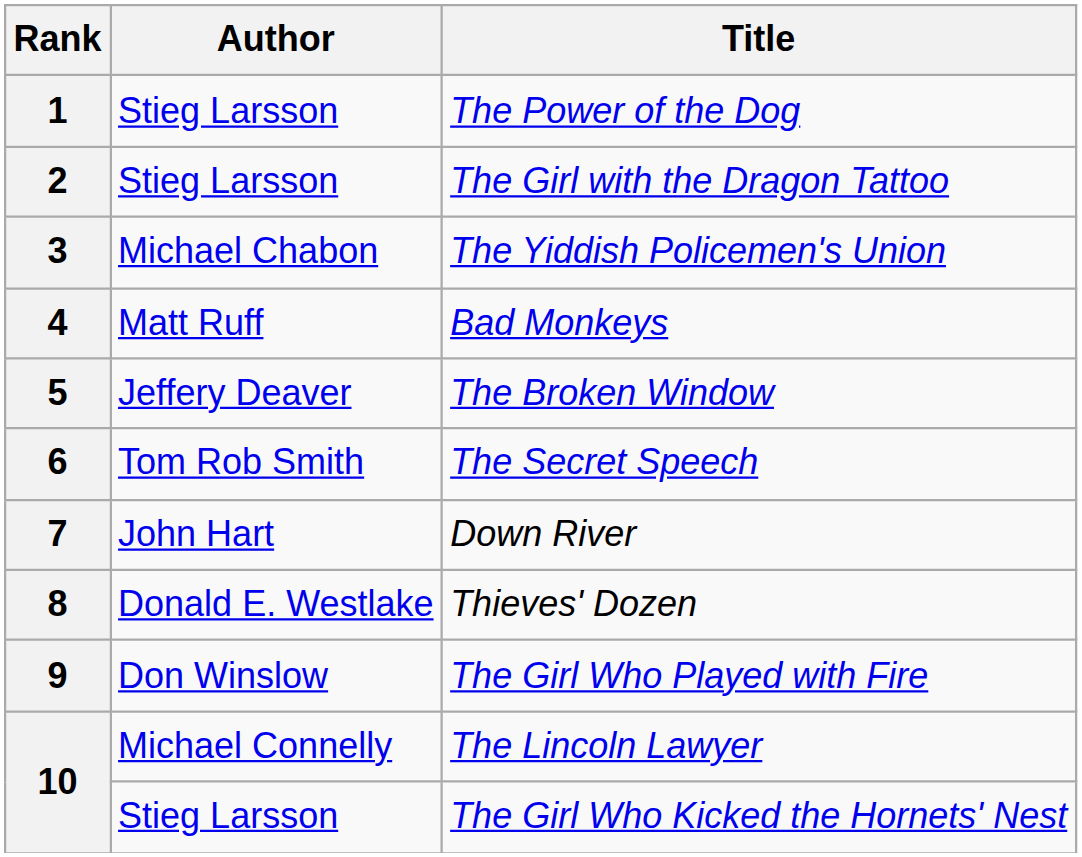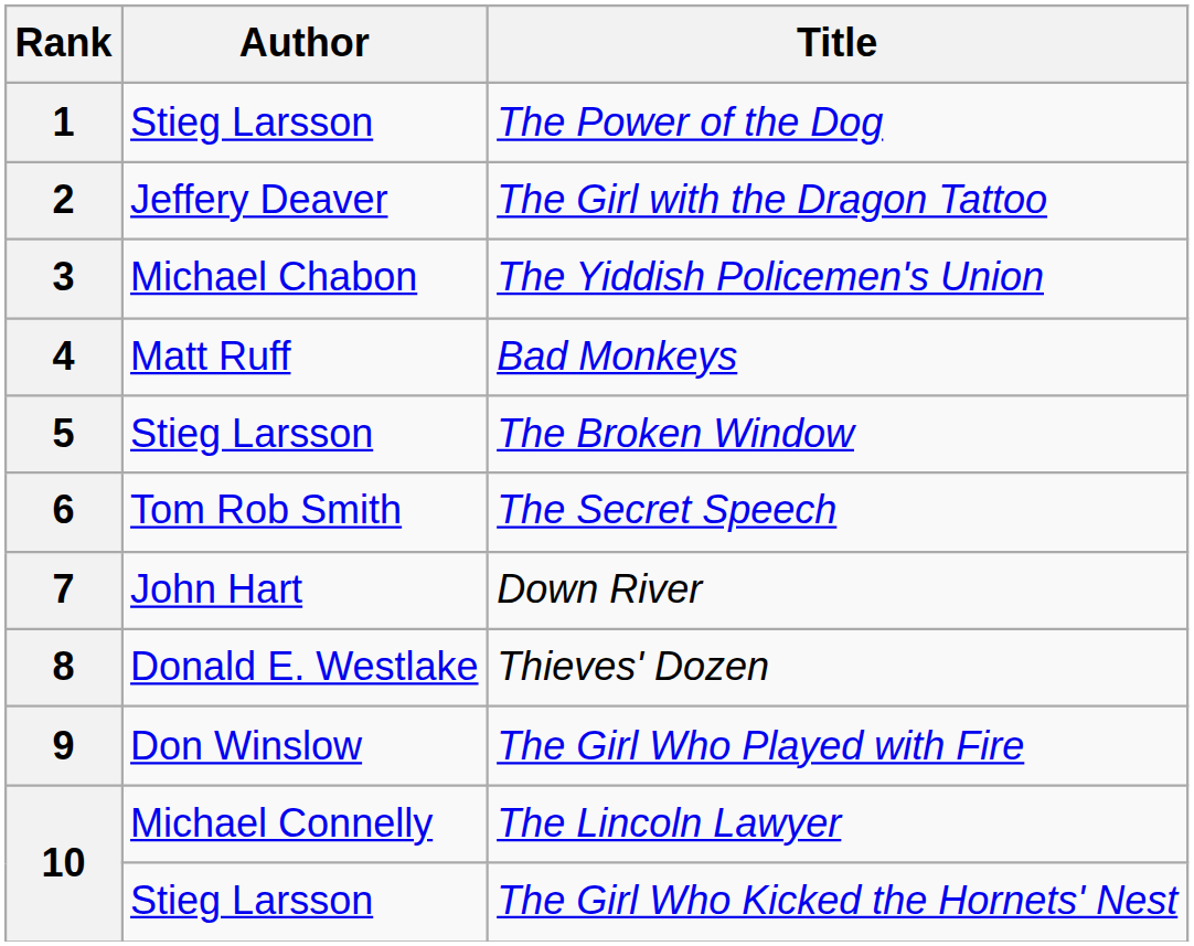 <table class="wikitable sortable" style="font-size:1.00em; line-height:1.5em;">
 <tr>
 <th>Rank</th>
 <th>Author</th>
 <th>Title</th>
 </tr>
 <tr>
 <th>1</th>
 <td><a href='#'>Stieg Larsson</a></td>
 <td><em><a href='#'>The Power of the Dog</a></em></td>
 </tr>
 <tr>
 <th>2</th>
-<td><a href='#'>Stieg Larsson</a></td>
+<td><a href='#'>Jeffery Deaver</a></td>
 <td><em><a href='#'>The Girl with the Dragon Tattoo</a></em></td>
 </tr>
 <tr>
 <th>3</th>
 <td><a href='#'>Michael Chabon</a></td>
 <td><em><a href='#'>The Yiddish Policemen's Union</a></em></td>
 </tr>
 <tr>
 <th>4</th>
 <td><a href='#'>Matt Ruff</a></td>
 <td><em><a href='#'>Bad Monkeys</a></em></td>
 </tr>
 <tr>
 <th>5</th>
-<td><a href='#'>Jeffery Deaver</a></td>
+<td><a href='#'>Stieg Larsson</a></td>
 <td><em><a href='#'>The Broken Window</a></em></td>
 </tr>
 <tr>
 <th>6</th>
 <td><a href='#'>Tom Rob Smith</a></td>
 <td><em><a href='#'>The Secret Speech</a></em></td>
 </tr>
 <tr>
 <th>7</th>
 <td><a href='#'>John Hart</a></td>
 <td><em>Down River</em></td>
 </tr>
 <tr>
 <th>8</th>
 <td><a href='#'>Donald E. Westlake</a></td>
 <td><em>Thieves' Dozen</em></td>
 </tr>
 <tr>
 <th>9</th>
 <td><a href='#'>Don Winslow</a></td>
 <td><em><a href='#'>The Girl Who Played with Fire</a></em></td>
 </tr>
 <tr>
 <th rowspan="2">10</th>
 <td><a href='#'>Michael Connelly</a></td>
 <td><em><a href='#'>The Lincoln Lawyer</a></em></td>
 </tr>
 <tr>
 <td><a href='#'>Stieg Larsson</a></td>
 <td><em><a href='#'>The Girl Who Kicked the Hornets' Nest</a></em></td>
 </tr>
 </table>
